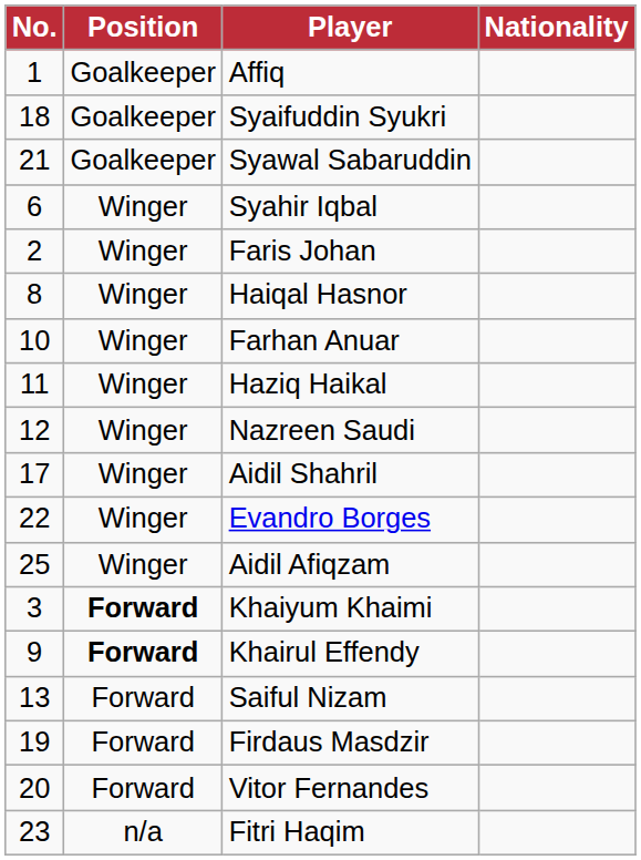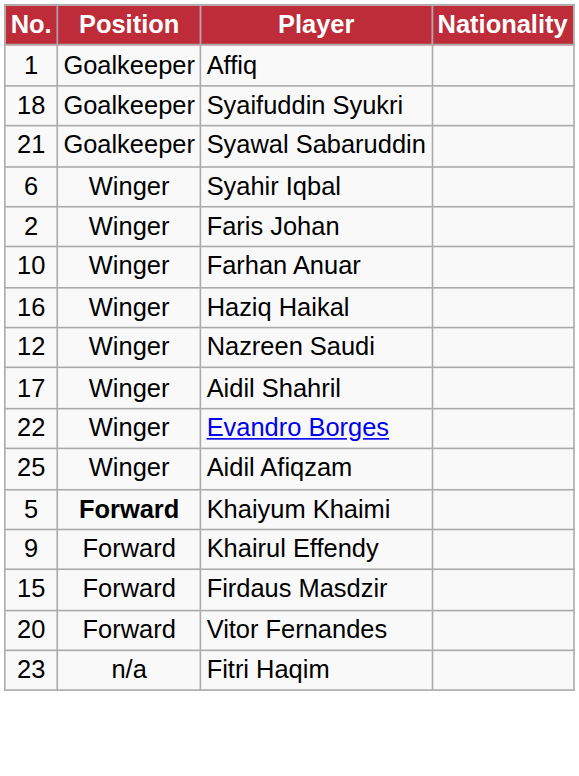 <table class="wikitable sortable">
 <tr>
 <th style="background-color:#bd2c38; color:white; ">No.</th>
 <th style="background-color:#bd2c38; color:white; ">Position</th>
 <th style="background-color:#bd2c38; color:white; ">Player</th>
 <th style="background-color:#bd2c38; color:white; ">Nationality</th>
 </tr>
 <tr>
 <td align="center">1</td>
 <td align="center">Goalkeeper</td>
 <td>Affiq</td>
 <td></td>
 </tr>
 <tr>
 <td align="center">18</td>
 <td align="center">Goalkeeper</td>
 <td>Syaifuddin Syukri</td>
 <td></td>
 </tr>
 <tr>
 <td align="center">21</td>
 <td align="center">Goalkeeper</td>
 <td>Syawal Sabaruddin</td>
 <td></td>
 </tr>
 <tr>
 <td align="center">6</td>
 <td align="center">Winger</td>
 <td>Syahir Iqbal</td>
 <td></td>
 </tr>
 <tr>
 <td align="center">2</td>
 <td align="center">Winger</td>
 <td>Faris Johan</td>
 <td></td>
 </tr>
 <tr>
-<td align="center">8</td>
-<td align="center">Winger</td>
-<td>Haiqal Hasnor</td>
-<td></td>
-</tr>
-<tr>
 <td align="center">10</td>
 <td align="center">Winger</td>
 <td>Farhan Anuar</td>
 <td></td>
 </tr>
 <tr>
-<td align="center">11</td>
+<td align="center">16</td>
 <td align="center">Winger</td>
 <td>Haziq Haikal</td>
 <td></td>
 </tr>
 <tr>
 <td align="center">12</td>
 <td align="center">Winger</td>
 <td>Nazreen Saudi</td>
 <td></td>
 </tr>
 <tr>
 <td align="center">17</td>
 <td align="center">Winger</td>
 <td>Aidil Shahril</td>
 <td></td>
 </tr>
 <tr>
 <td align="center">22</td>
 <td align="center">Winger</td>
 <td><a href='#'>Evandro Borges</a></td>
 <td></td>
 </tr>
 <tr>
 <td align="center">25</td>
 <td align="center">Winger</td>
 <td>Aidil Afiqzam</td>
 <td></td>
 </tr>
 <tr>
-<td align="center">3</td>
+<td align="center">5</td>
 <td align="center"><strong>Forward</strong></td>
 <td>Khaiyum Khaimi</td>
 <td></td>
 </tr>
 <tr>
 <td align="center">9</td>
-<td align="center"><strong>Forward</strong></td>
+<td align="center">Forward</td>
 <td>Khairul Effendy</td>
 <td></td>
 </tr>
 <tr>
-<td align="center">13</td>
-<td align="center">Forward</td>
-<td>Saiful Nizam</td>
-<td></td>
-</tr>
-<tr>
-<td align="center">19</td>
+<td align="center">15</td>
 <td align="center">Forward</td>
 <td>Firdaus Masdzir</td>
 <td></td>
 </tr>
 <tr>
 <td align="center">20</td>
 <td align="center">Forward</td>
 <td>Vitor Fernandes</td>
 <td></td>
 </tr>
 <tr>
 <td align="center">23</td>
 <td align="center">n/a</td>
 <td>Fitri Haqim</td>
 <td></td>
 </tr>
 </table>
